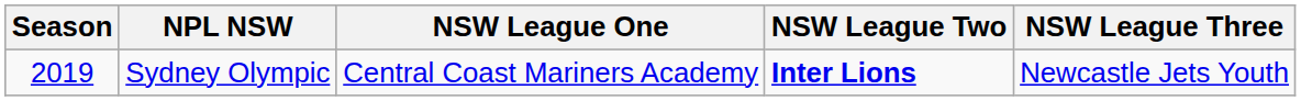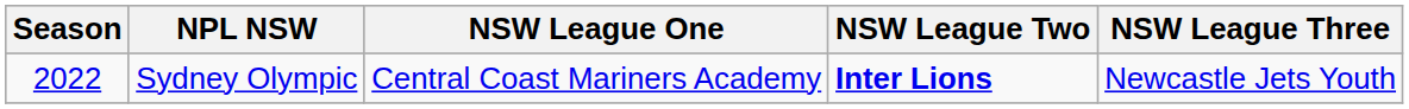 <table class="wikitable">
 <tr>
 <th>Season</th>
 <th>NPL NSW</th>
 <th>NSW League One</th>
 <th>NSW League Two</th>
 <th>NSW League Three</th>
 </tr>
 <tr>
-<td style=text-align:center><a href='#'>2019</a></td>
+<td style=text-align:center><a href='#'>2022</a></td>
 <td><a href='#'>Sydney Olympic</a></td>
 <td><a href='#'>Central Coast Mariners Academy</a></td>
 <td><strong><a href='#'>Inter Lions</a></strong></td>
 <td><a href='#'>Newcastle Jets Youth</a></td>
 </tr>
 </table>
